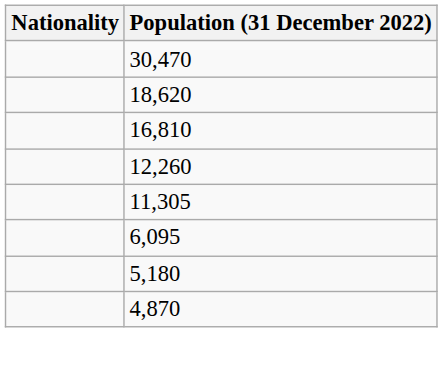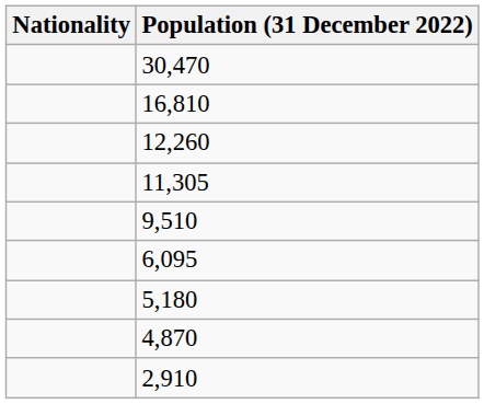 <table class="wikitable" style="float:right;">
 <tr>
 <th>Nationality</th>
 <th>Population (31 December 2022)</th>
 </tr>
 <tr>
 <td></td>
 <td>30,470</td>
-</tr>
-<tr>
-<td></td>
-<td>18,620</td>
 </tr>
 <tr>
 <td></td>
 <td>16,810</td>
 </tr>
 <tr>
 <td></td>
 <td>12,260</td>
 </tr>
 <tr>
 <td></td>
 <td>11,305</td>
 </tr>
 <tr>
 <td></td>
+<td>9,510</td>
+</tr>
+<tr>
+<td></td>
 <td>6,095</td>
 </tr>
 <tr>
 <td></td>
 <td>5,180</td>
 </tr>
 <tr>
 <td></td>
 <td>4,870</td>
 </tr>
+<tr>
+<td></td>
+<td>2,910</td>
+</tr>
 </table>
